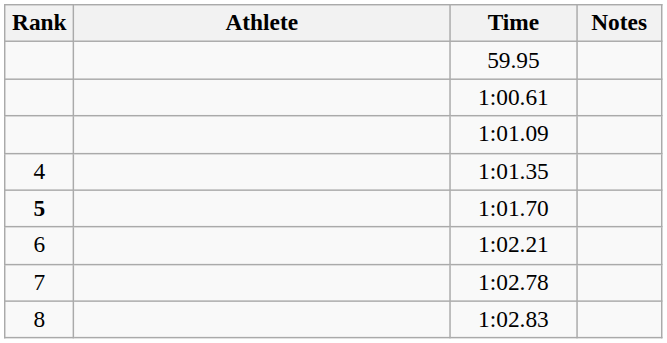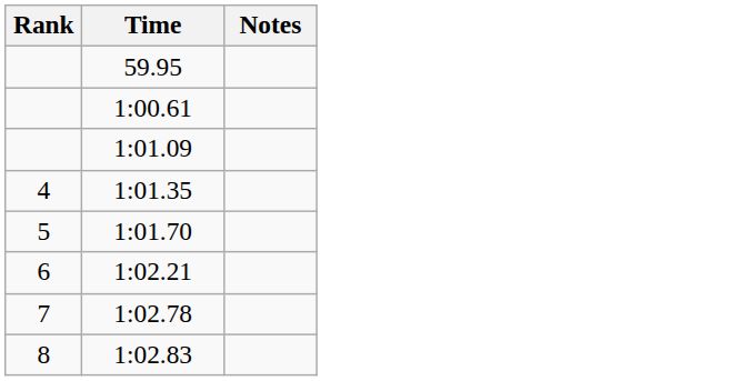 <table class="wikitable" style="text-align:center">
 <tr>
 <th width=40>Rank</th>
-<th width=250>Athlete</th>
 <th width=80>Time</th>
 <th width=50>Notes</th>
 </tr>
 <tr>
 <td></td>
-<td align=left></td>
 <td>59.95</td>
 <td></td>
 </tr>
 <tr>
 <td></td>
-<td align=left></td>
 <td>1:00.61</td>
 <td></td>
 </tr>
 <tr>
 <td></td>
-<td align=left></td>
 <td>1:01.09</td>
 <td></td>
 </tr>
 <tr>
 <td>4</td>
-<td align=left></td>
 <td>1:01.35</td>
 <td></td>
 </tr>
 <tr>
-<td><strong>5</strong></td>
-<td align=left></td>
+<td>5</td>
 <td>1:01.70</td>
 <td></td>
 </tr>
 <tr>
 <td>6</td>
-<td align=left></td>
 <td>1:02.21</td>
 <td></td>
 </tr>
 <tr>
 <td>7</td>
-<td align=left></td>
 <td>1:02.78</td>
 <td></td>
 </tr>
 <tr>
 <td>8</td>
-<td align=left></td>
 <td>1:02.83</td>
 <td></td>
 </tr>
 </table>
